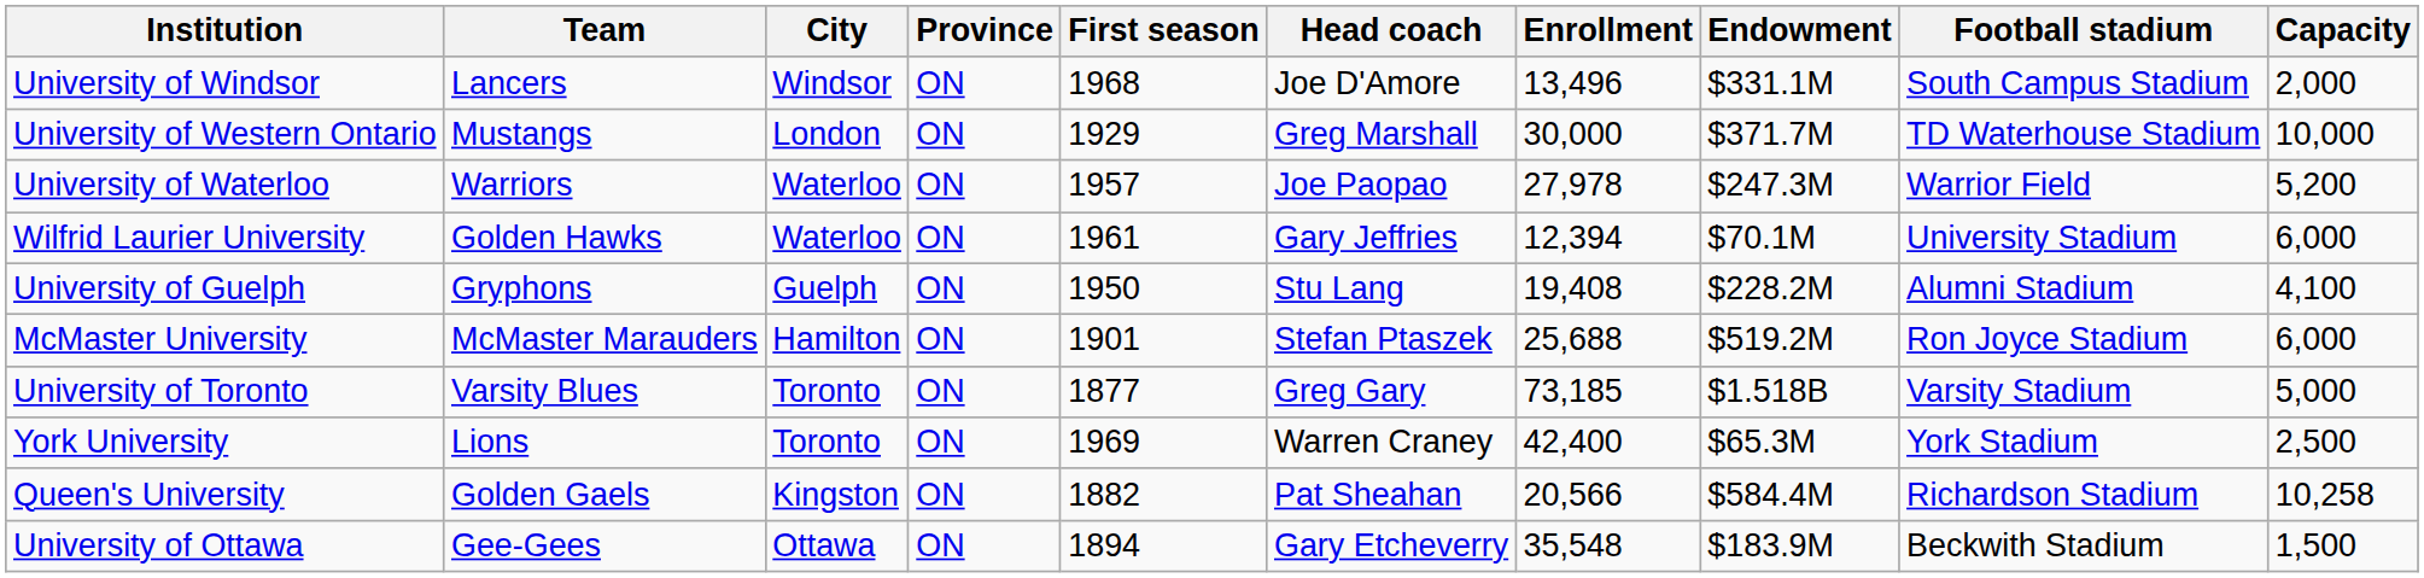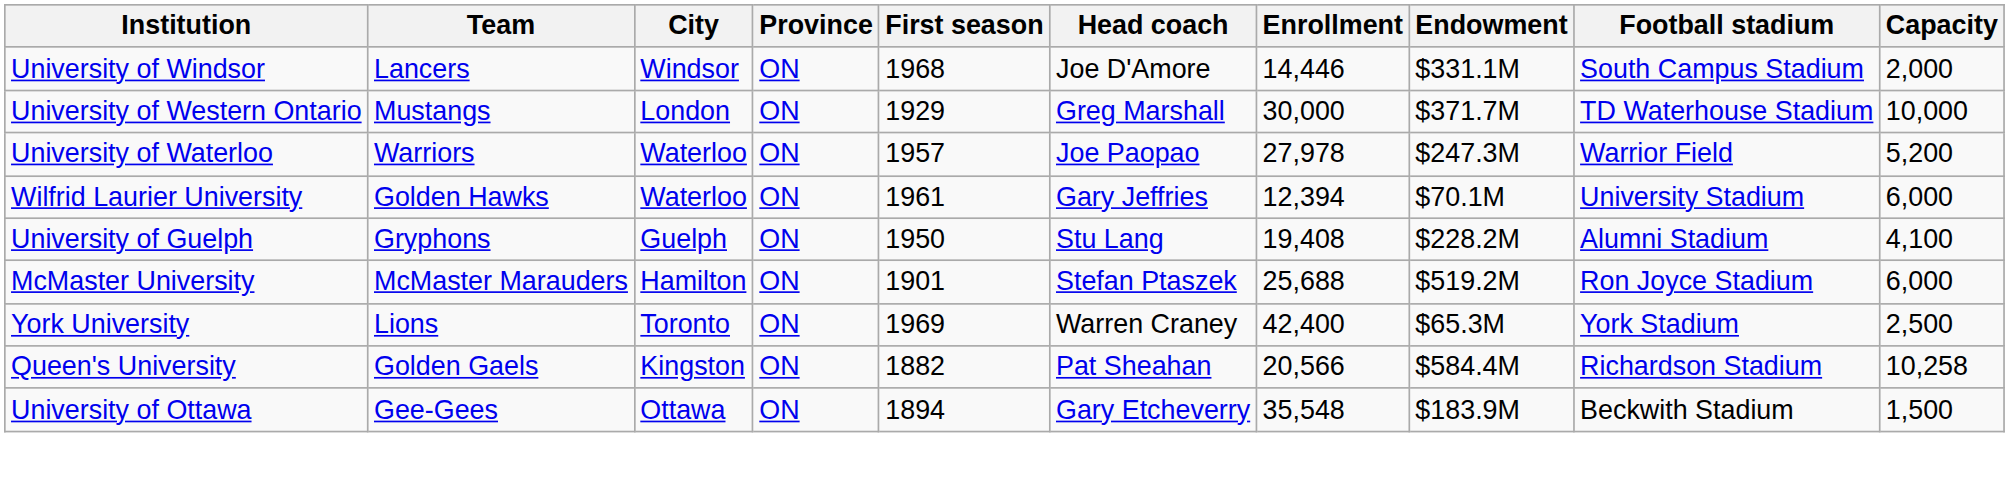 <table class="wikitable">
 <tr>
 <th>Institution</th>
 <th>Team</th>
 <th>City</th>
 <th>Province</th>
 <th>First season</th>
 <th>Head coach</th>
 <th>Enrollment</th>
 <th>Endowment</th>
 <th>Football stadium</th>
 <th>Capacity</th>
 </tr>
 <tr>
 <td><a href='#'>University of Windsor</a></td>
 <td><a href='#'>Lancers</a></td>
 <td><a href='#'>Windsor</a></td>
 <td><a href='#'>ON</a></td>
 <td>1968</td>
 <td>Joe D'Amore</td>
-<td>13,496</td>
+<td>14,446</td>
 <td>$331.1M</td>
 <td><a href='#'>South Campus Stadium</a></td>
 <td>2,000</td>
 </tr>
 <tr>
 <td><a href='#'>University of Western Ontario</a></td>
 <td><a href='#'>Mustangs</a></td>
 <td><a href='#'>London</a></td>
 <td><a href='#'>ON</a></td>
 <td>1929</td>
 <td><a href='#'>Greg Marshall</a></td>
 <td>30,000</td>
 <td>$371.7M</td>
 <td><a href='#'>TD Waterhouse Stadium</a></td>
 <td>10,000</td>
 </tr>
 <tr>
 <td><a href='#'>University of Waterloo</a></td>
 <td><a href='#'>Warriors</a></td>
 <td><a href='#'>Waterloo</a></td>
 <td><a href='#'>ON</a></td>
 <td>1957</td>
 <td><a href='#'>Joe Paopao</a></td>
 <td>27,978</td>
 <td>$247.3M</td>
 <td><a href='#'>Warrior Field</a></td>
 <td>5,200</td>
 </tr>
 <tr>
 <td><a href='#'>Wilfrid Laurier University</a></td>
 <td><a href='#'>Golden Hawks</a></td>
 <td><a href='#'>Waterloo</a></td>
 <td><a href='#'>ON</a></td>
 <td>1961</td>
 <td><a href='#'>Gary Jeffries</a></td>
 <td>12,394</td>
 <td>$70.1M</td>
 <td><a href='#'>University Stadium</a></td>
 <td>6,000</td>
 </tr>
 <tr>
 <td><a href='#'>University of Guelph</a></td>
 <td><a href='#'>Gryphons</a></td>
 <td><a href='#'>Guelph</a></td>
 <td><a href='#'>ON</a></td>
 <td>1950</td>
 <td><a href='#'>Stu Lang</a></td>
 <td>19,408</td>
 <td>$228.2M</td>
 <td><a href='#'>Alumni Stadium</a></td>
 <td>4,100</td>
 </tr>
 <tr>
 <td><a href='#'>McMaster University</a></td>
 <td><a href='#'>McMaster Marauders</a></td>
 <td><a href='#'>Hamilton</a></td>
 <td><a href='#'>ON</a></td>
 <td>1901</td>
 <td><a href='#'>Stefan Ptaszek</a></td>
 <td>25,688</td>
 <td>$519.2M</td>
 <td><a href='#'>Ron Joyce Stadium</a></td>
 <td>6,000</td>
 </tr>
 <tr>
-<td><a href='#'>University of Toronto</a></td>
-<td><a href='#'>Varsity Blues</a></td>
-<td><a href='#'>Toronto</a></td>
-<td><a href='#'>ON</a></td>
-<td>1877</td>
-<td><a href='#'>Greg Gary</a></td>
-<td>73,185</td>
-<td>$1.518B</td>
-<td><a href='#'>Varsity Stadium</a></td>
-<td>5,000</td>
-</tr>
-<tr>
 <td><a href='#'>York University</a></td>
 <td><a href='#'>Lions</a></td>
 <td><a href='#'>Toronto</a></td>
 <td><a href='#'>ON</a></td>
 <td>1969</td>
 <td>Warren Craney</td>
 <td>42,400</td>
 <td>$65.3M</td>
 <td><a href='#'>York Stadium</a></td>
 <td>2,500</td>
 </tr>
 <tr>
 <td><a href='#'>Queen's University</a></td>
 <td><a href='#'>Golden Gaels</a></td>
 <td><a href='#'>Kingston</a></td>
 <td><a href='#'>ON</a></td>
 <td>1882</td>
 <td><a href='#'>Pat Sheahan</a></td>
 <td>20,566</td>
 <td>$584.4M</td>
 <td><a href='#'>Richardson Stadium</a></td>
 <td>10,258</td>
 </tr>
 <tr>
 <td><a href='#'>University of Ottawa</a></td>
 <td><a href='#'>Gee-Gees</a></td>
 <td><a href='#'>Ottawa</a></td>
 <td><a href='#'>ON</a></td>
 <td>1894</td>
 <td><a href='#'>Gary Etcheverry</a></td>
 <td>35,548</td>
 <td>$183.9M</td>
 <td>Beckwith Stadium</td>
 <td>1,500</td>
 </tr>
 </table>
